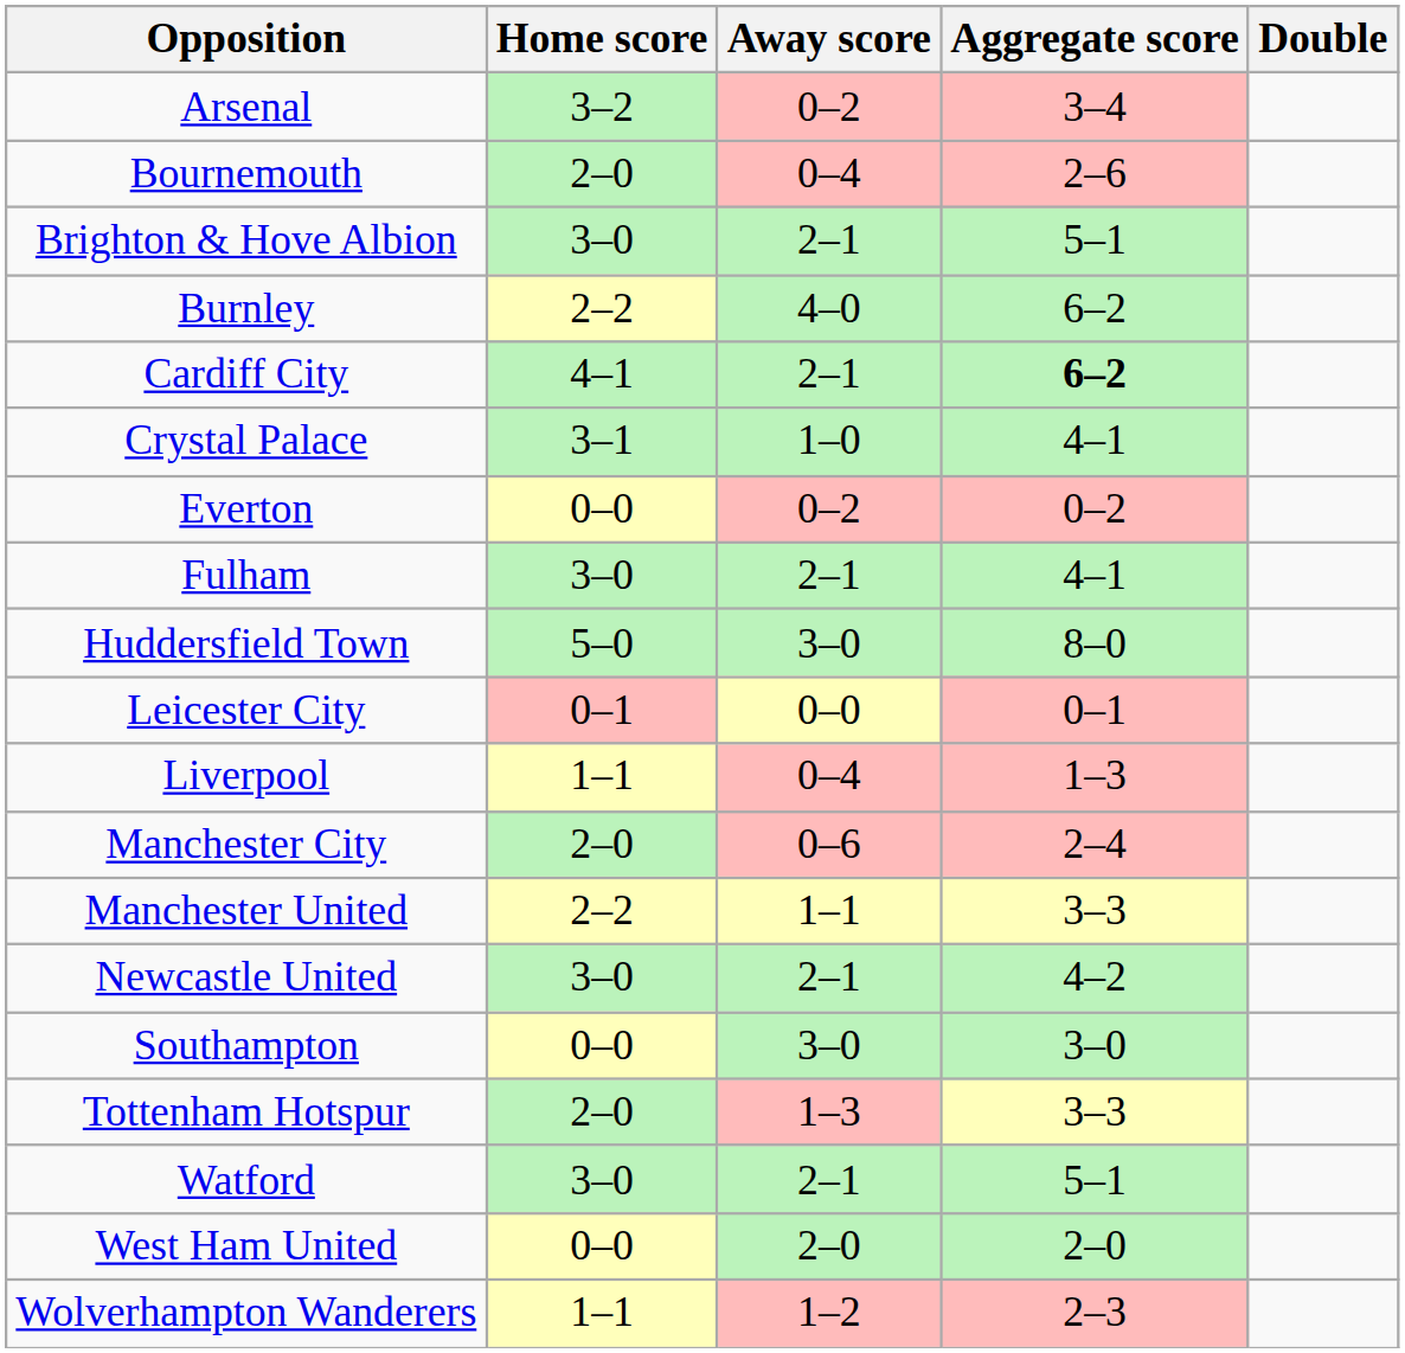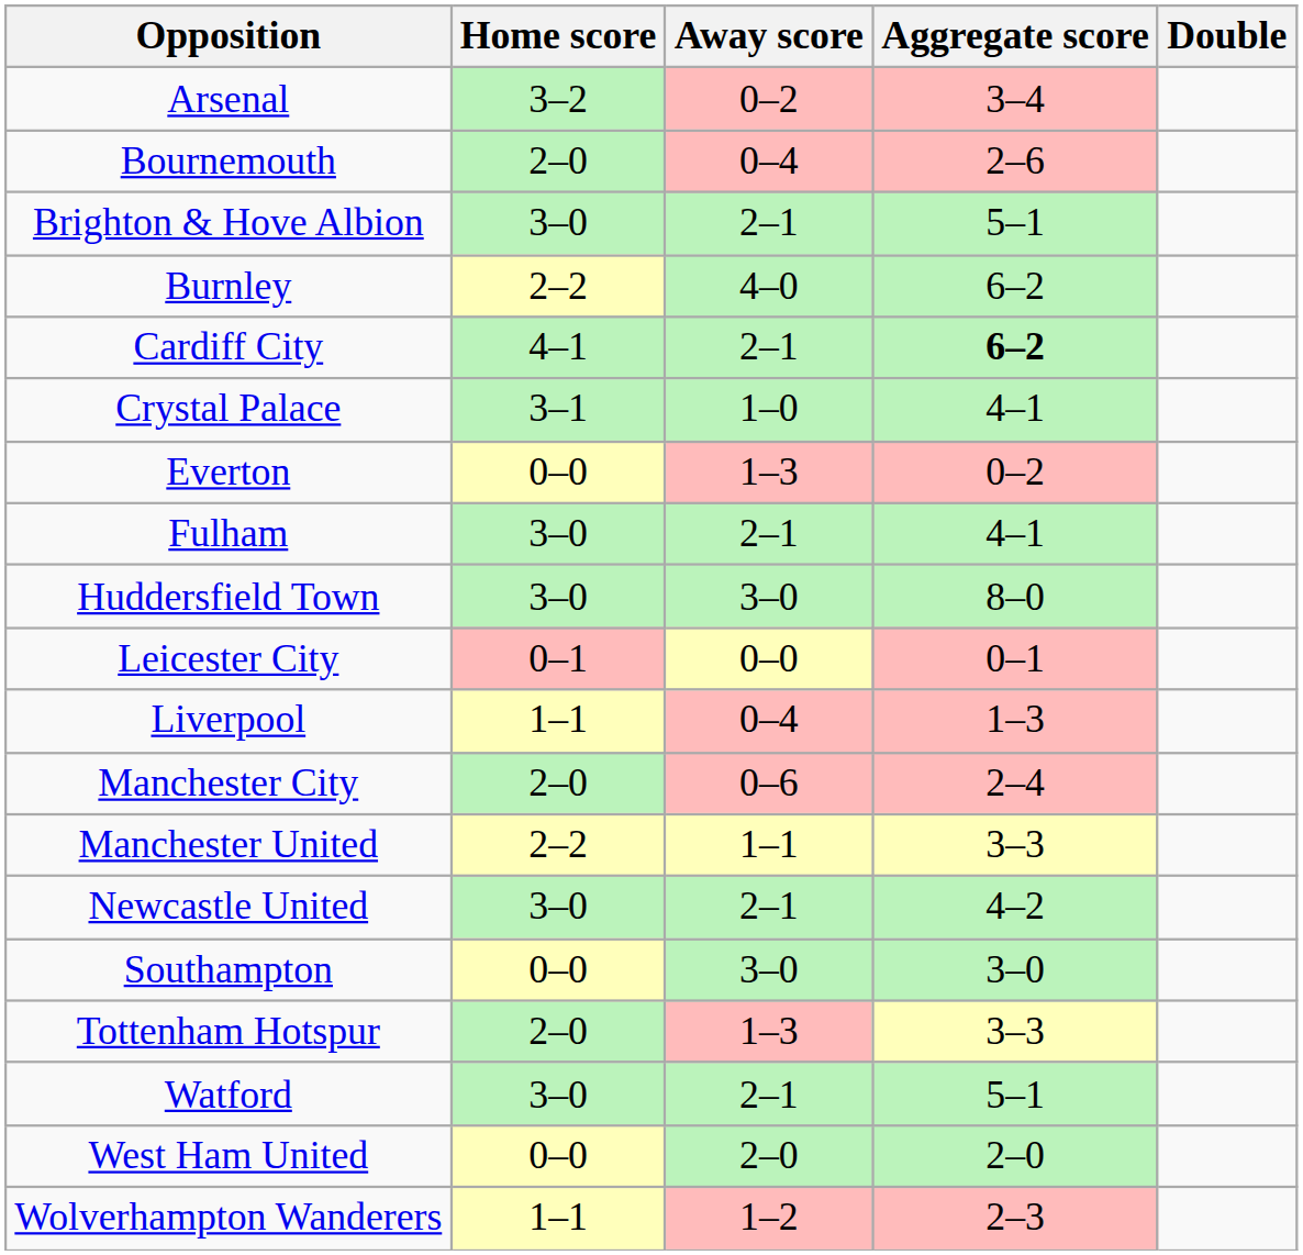 <table class="wikitable" style="text-align: center;">
 <tr>
 <th>Opposition</th>
 <th>Home score</th>
 <th>Away score</th>
 <th>Aggregate score</th>
 <th>Double</th>
 </tr>
 <tr>
 <td><a href='#'>Arsenal</a></td>
 <td style="background:#bbf3bb;">3–2</td>
 <td style="background:#ffbbbb;">0–2</td>
 <td style="background:#ffbbbb;">3–4</td>
 <td></td>
 </tr>
 <tr>
 <td><a href='#'>Bournemouth</a></td>
 <td style="background:#bbf3bb;">2–0</td>
 <td style="background:#ffbbbb;">0–4</td>
 <td style="background:#ffbbbb;">2–6</td>
 <td></td>
 </tr>
 <tr>
 <td><a href='#'>Brighton & Hove Albion</a></td>
 <td style="background:#bbf3bb;">3–0</td>
 <td style="background:#bbf3bb;">2–1</td>
 <td style="background:#bbf3bb;">5–1</td>
 <td></td>
 </tr>
 <tr>
 <td><a href='#'>Burnley</a></td>
 <td style="background:#ffffbb;">2–2</td>
 <td style="background:#bbf3bb;">4–0</td>
 <td style="background:#bbf3bb;">6–2</td>
 <td></td>
 </tr>
 <tr>
 <td><a href='#'>Cardiff City</a></td>
 <td style="background:#bbf3bb;">4–1</td>
 <td style="background:#bbf3bb;">2–1</td>
 <td style="background:#bbf3bb;"><strong>6–2</strong></td>
 <td></td>
 </tr>
 <tr>
 <td><a href='#'>Crystal Palace</a></td>
 <td style="background:#bbf3bb;">3–1</td>
 <td style="background:#bbf3bb;">1–0</td>
 <td style="background:#bbf3bb;">4–1</td>
 <td></td>
 </tr>
 <tr>
 <td><a href='#'>Everton</a></td>
 <td style="background:#ffffbb;">0–0</td>
-<td style="background:#ffbbbb;">0–2</td>
+<td style="background:#ffbbbb;">1–3</td>
 <td style="background:#ffbbbb;">0–2</td>
 <td></td>
 </tr>
 <tr>
 <td><a href='#'>Fulham</a></td>
 <td style="background:#bbf3bb;">3–0</td>
 <td style="background:#bbf3bb;">2–1</td>
 <td style="background:#bbf3bb;">4–1</td>
 <td></td>
 </tr>
 <tr>
 <td><a href='#'>Huddersfield Town</a></td>
-<td style="background:#bbf3bb;">5–0</td>
+<td style="background:#bbf3bb;">3–0</td>
 <td style="background:#bbf3bb;">3–0</td>
 <td style="background:#bbf3bb;">8–0</td>
 <td></td>
 </tr>
 <tr>
 <td><a href='#'>Leicester City</a></td>
 <td style="background:#ffbbbb;">0–1</td>
 <td style="background:#ffffbb;">0–0</td>
 <td style="background:#ffbbbb;">0–1</td>
 <td></td>
 </tr>
 <tr>
 <td><a href='#'>Liverpool</a></td>
 <td style="background:#ffffbb;">1–1</td>
 <td style="background:#ffbbbb;">0–4</td>
 <td style="background:#ffbbbb;">1–3</td>
 <td></td>
 </tr>
 <tr>
 <td><a href='#'>Manchester City</a></td>
 <td style="background:#bbf3bb;">2–0</td>
 <td style="background:#ffbbbb;">0–6</td>
 <td style="background:#ffbbbb;">2–4</td>
 <td></td>
 </tr>
 <tr>
 <td><a href='#'>Manchester United</a></td>
 <td style="background:#ffffbb;">2–2</td>
 <td style="background:#ffffbb;">1–1</td>
 <td style="background:#ffffbb;">3–3</td>
 <td></td>
 </tr>
 <tr>
 <td><a href='#'>Newcastle United</a></td>
 <td style="background:#bbf3bb;">3–0</td>
 <td style="background:#bbf3bb;">2–1</td>
 <td style="background:#bbf3bb;">4–2</td>
 <td></td>
 </tr>
 <tr>
 <td><a href='#'>Southampton</a></td>
 <td style="background:#ffffbb;">0–0</td>
 <td style="background:#bbf3bb;">3–0</td>
 <td style="background:#bbf3bb;">3–0</td>
 <td></td>
 </tr>
 <tr>
 <td><a href='#'>Tottenham Hotspur</a></td>
 <td style="background:#bbf3bb;">2–0</td>
 <td style="background:#ffbbbb;">1–3</td>
 <td style="background:#ffffbb;">3–3</td>
 <td></td>
 </tr>
 <tr>
 <td><a href='#'>Watford</a></td>
 <td style="background:#bbf3bb;">3–0</td>
 <td style="background:#bbf3bb;">2–1</td>
 <td style="background:#bbf3bb;">5–1</td>
 <td></td>
 </tr>
 <tr>
 <td><a href='#'>West Ham United</a></td>
 <td style="background:#ffffbb;">0–0</td>
 <td style="background:#bbf3bb;">2–0</td>
 <td style="background:#bbf3bb;">2–0</td>
 <td></td>
 </tr>
 <tr>
 <td><a href='#'>Wolverhampton Wanderers</a></td>
 <td style="background:#ffffbb;">1–1</td>
 <td style="background:#ffbbbb;">1–2</td>
 <td style="background:#ffbbbb;">2–3</td>
 <td></td>
 </tr>
 </table>
